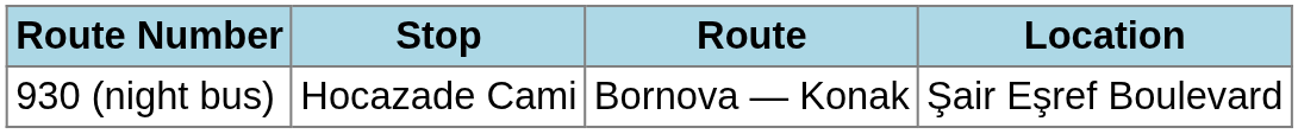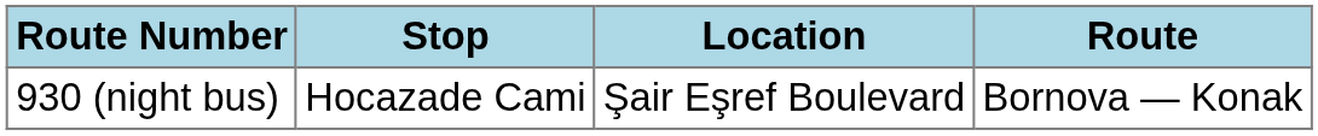 <table class="toccolours" border="1" cellpadding="3" style="margin:1em auto; border-collapse:collapse">
 <tr style="background:lightblue;">
 <th>Route Number</th>
 <th>Stop</th>
+<th>Location</th>
 <th>Route</th>
-<th>Location</th>
 </tr>
 <tr>
 <td>930 (night bus)</td>
 <td>Hocazade Cami</td>
+<td>Şair Eşref Boulevard</td>
 <td>Bornova — Konak</td>
-<td>Şair Eşref Boulevard</td>
 </tr>
 </table>
